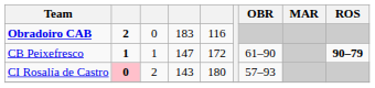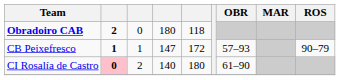 <table class="wikitable" style="text-align:center">
 <tr>
 <th>Team</th>
 <th width=30></th>
 <th width=30></th>
 <th width=35></th>
 <th width=35></th>
 <th rowspan=4></th>
 <th width=50>OBR</th>
 <th width=50>MAR</th>
 <th width=50>ROS</th>
 </tr>
 <tr>
 <td align="left"><strong><a href='#'>Obradoiro CAB</a></strong></td>
 <td><strong>2</strong></td>
 <td>0</td>
-<td>183</td>
-<td>116</td>
+<td>180</td>
+<td>118</td>
 <td style="background:#cccccc"></td>
 <td style="background:#cccccc"></td>
 <td style="background:#cccccc"></td>
 </tr>
 <tr>
 <td align="left"><a href='#'>CB Peixefresco</a></td>
 <td><strong>1</strong></td>
 <td>1</td>
 <td>147</td>
 <td>172</td>
-<td>61–90</td>
+<td>57–93</td>
 <td style="background:#cccccc"></td>
-<td><strong>90–79</strong></td>
+<td>90–79</td>
 </tr>
 <tr>
 <td align="left"><a href='#'>CI Rosalía de Castro</a></td>
 <td style="background: pink;"><strong>0</strong></td>
 <td>2</td>
-<td>143</td>
+<td>140</td>
 <td>180</td>
-<td>57–93</td>
+<td>61–90</td>
 <td style="background:#cccccc"></td>
 <td style="background:#cccccc"></td>
 </tr>
 <tr>
 </tr>
 </table>
